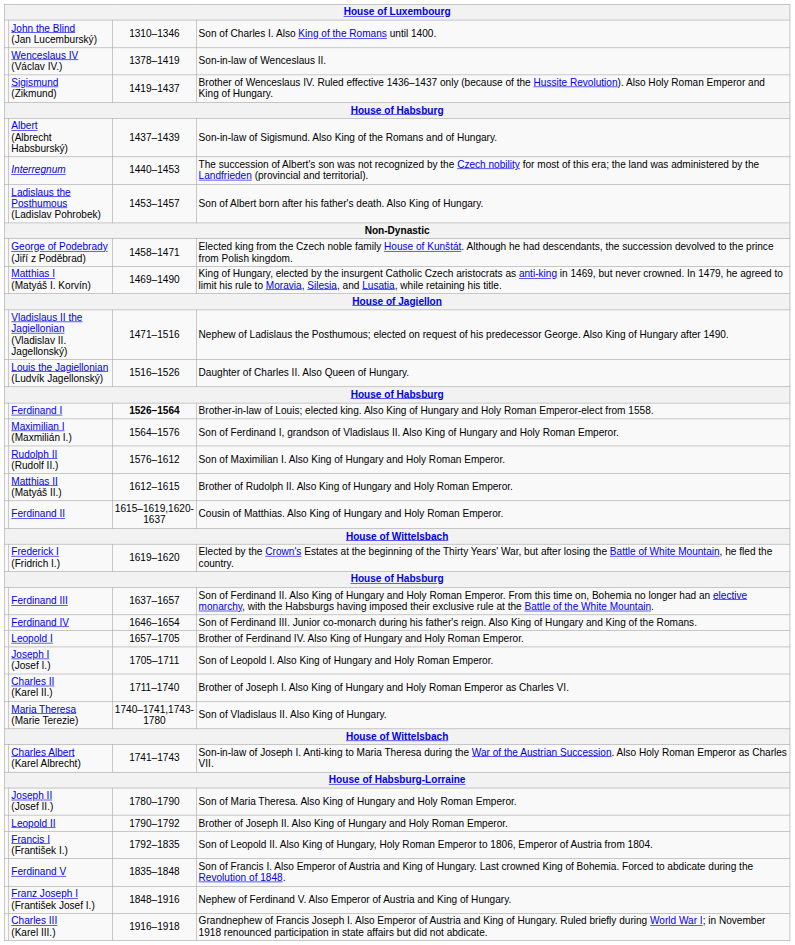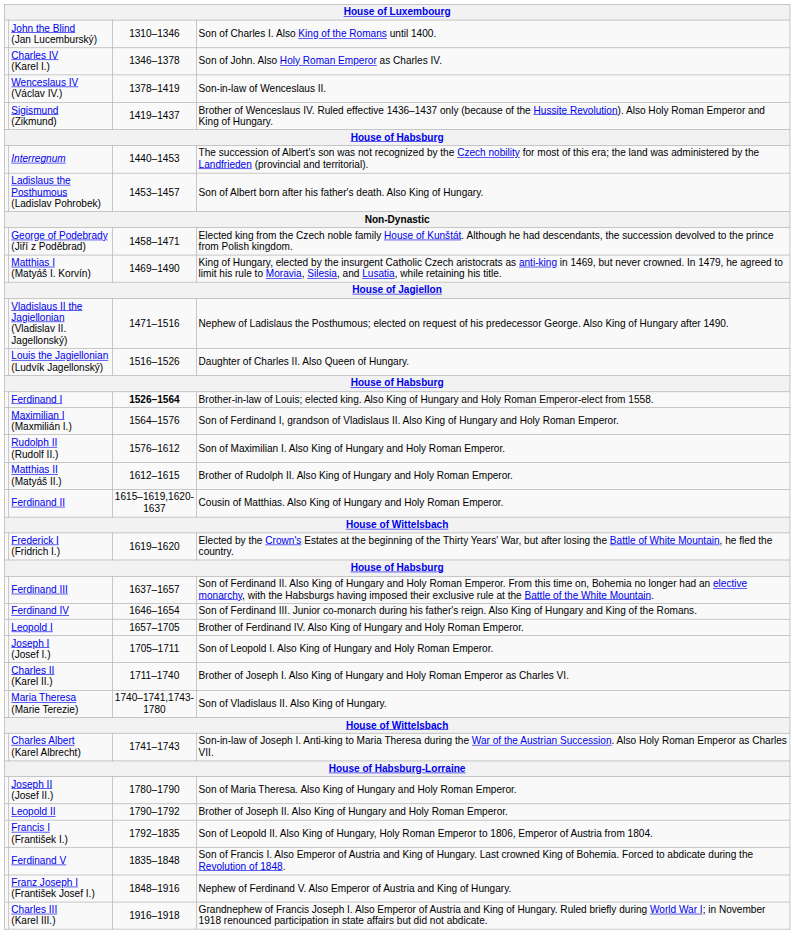 <table class="wikitable">
 <tr>
 <th colspan=4><a href='#'>House of Luxembourg</a></th>
 </tr>
 <tr>
 <td></td>
 <td><a href='#'>John the Blind</a><br>(Jan Lucemburský)</td>
 <td align="center">1310–1346</td>
 <td>Son of Charles I. Also <a href='#'>King of the Romans</a> until 1400.</td>
+</tr>
+<tr>
+<td></td>
+<td><a href='#'>Charles IV</a><br>(Karel I.)</td>
+<td align="center">1346–1378</td>
+<td>Son of John. Also <a href='#'>Holy Roman Emperor</a> as Charles IV.</td>
 </tr>
 <tr>
 <td></td>
 <td><a href='#'>Wenceslaus IV</a><br>(Václav IV.)</td>
 <td align="center">1378–1419</td>
 <td>Son-in-law of Wenceslaus II.</td>
 </tr>
 <tr>
 <td></td>
 <td><a href='#'>Sigismund</a><br>(Zikmund)</td>
 <td align="center">1419–1437</td>
 <td>Brother of Wenceslaus IV. Ruled effective 1436–1437 only (because of the <a href='#'>Hussite Revolution</a>). Also Holy Roman Emperor and King of Hungary.</td>
 </tr>
 <tr>
 <th colspan=4><a href='#'>House of Habsburg</a></th>
-</tr>
-<tr>
-<td></td>
-<td><a href='#'>Albert</a><br>(Albrecht Habsburský)</td>
-<td align="center">1437–1439</td>
-<td>Son-in-law of Sigismund. Also King of the Romans and of Hungary.</td>
 </tr>
 <tr>
 <td></td>
 <td><em><a href='#'>Interregnum</a></em></td>
 <td align="center">1440–1453</td>
 <td>The succession of Albert's son was not recognized by the <a href='#'>Czech nobility</a> for most of this era; the land was administered by the <a href='#'>Landfrieden</a> (provincial and territorial).</td>
 </tr>
 <tr>
 <td></td>
 <td><a href='#'>Ladislaus the Posthumous</a><br>(Ladislav Pohrobek)</td>
 <td align="center">1453–1457</td>
 <td>Son of Albert born after his father's death. Also King of Hungary.</td>
 </tr>
 <tr>
 <th colspan=4>Non-Dynastic</th>
 </tr>
 <tr>
 <td></td>
 <td><a href='#'>George of Podebrady</a><br>(Jiří z Poděbrad)</td>
 <td align="center">1458–1471</td>
 <td>Elected king from the Czech noble family <a href='#'>House of Kunštát</a>. Although he had descendants, the succession devolved to the prince from Polish kingdom.</td>
 </tr>
 <tr>
 <td></td>
 <td><a href='#'>Matthias I</a><br>(Matyáš I. Korvín)</td>
 <td align="center">1469–1490</td>
 <td>King of Hungary, elected by the insurgent Catholic Czech aristocrats as <a href='#'>anti-king</a> in 1469, but never crowned. In 1479, he agreed to limit his rule to <a href='#'>Moravia</a>, <a href='#'>Silesia</a>, and <a href='#'>Lusatia</a>, while retaining his title.</td>
 </tr>
 <tr>
 <th colspan=4><a href='#'>House of Jagiellon</a></th>
 </tr>
 <tr>
 <td></td>
 <td><a href='#'>Vladislaus II the Jagiellonian</a><br>(Vladislav II. Jagellonský)</td>
 <td align="center">1471–1516</td>
 <td>Nephew of Ladislaus the Posthumous; elected on request of his predecessor George. Also King of Hungary after 1490.</td>
 </tr>
 <tr>
 <td></td>
 <td><a href='#'>Louis the Jagiellonian</a><br>(Ludvík Jagellonský)</td>
 <td align="center">1516–1526</td>
 <td>Daughter of Charles II. Also Queen of Hungary.</td>
 </tr>
 <tr>
 <th colspan=4><a href='#'>House of Habsburg</a></th>
 </tr>
 <tr>
 <td></td>
 <td><a href='#'>Ferdinand I</a></td>
 <td align="center"><strong>1526–1564</strong></td>
 <td>Brother-in-law of Louis; elected king. Also King of Hungary and Holy Roman Emperor-elect from 1558.</td>
 </tr>
 <tr>
 <td></td>
 <td><a href='#'>Maximilian I</a><br>(Maxmilián I.)</td>
 <td align="center">1564–1576</td>
 <td>Son of Ferdinand I, grandson of Vladislaus II. Also King of Hungary and Holy Roman Emperor.</td>
 </tr>
 <tr>
 <td></td>
 <td><a href='#'>Rudolph II</a><br>(Rudolf II.)</td>
 <td align="center">1576–1612</td>
 <td>Son of Maximilian I. Also King of Hungary and Holy Roman Emperor.</td>
 </tr>
 <tr>
 <td></td>
 <td><a href='#'>Matthias II</a><br>(Matyáš II.)</td>
 <td align="center">1612–1615</td>
 <td>Brother of Rudolph II. Also King of Hungary and Holy Roman Emperor.</td>
 </tr>
 <tr>
 <td></td>
 <td><a href='#'>Ferdinand II</a></td>
 <td align="center">1615–1619,1620-1637</td>
 <td>Cousin of Matthias. Also King of Hungary and Holy Roman Emperor.</td>
 </tr>
 <tr>
 <th colspan=4><a href='#'>House of Wittelsbach</a></th>
 </tr>
 <tr>
 <td></td>
 <td><a href='#'>Frederick I</a><br>(Fridrich I.)</td>
 <td align="center">1619–1620</td>
 <td>Elected by the <a href='#'>Crown's</a> Estates at the beginning of the Thirty Years' War, but after losing the <a href='#'>Battle of White Mountain</a>, he fled the country.</td>
 </tr>
 <tr>
 <th colspan=4><a href='#'>House of Habsburg</a></th>
 </tr>
 <tr>
 <td></td>
 <td><a href='#'>Ferdinand III</a></td>
 <td align="center">1637–1657</td>
 <td>Son of Ferdinand II. Also King of Hungary and Holy Roman Emperor. From this time on, Bohemia no longer had an <a href='#'>elective monarchy</a>, with the Habsburgs having imposed their exclusive rule at the <a href='#'>Battle of the White Mountain</a>.</td>
 </tr>
 <tr>
 <td></td>
 <td><a href='#'>Ferdinand IV</a></td>
 <td align="center">1646–1654</td>
 <td>Son of Ferdinand III. Junior co-monarch during his father's reign. Also King of Hungary and King of the Romans.</td>
 </tr>
 <tr>
 <td></td>
 <td><a href='#'>Leopold I</a></td>
 <td align="center">1657–1705</td>
 <td>Brother of Ferdinand IV. Also King of Hungary and Holy Roman Emperor.</td>
 </tr>
 <tr>
 <td></td>
 <td><a href='#'>Joseph I</a><br>(Josef I.)</td>
 <td align="center">1705–1711</td>
 <td>Son of Leopold I. Also King of Hungary and Holy Roman Emperor.</td>
 </tr>
 <tr>
 <td></td>
 <td><a href='#'>Charles II</a><br>(Karel II.)</td>
 <td align="center">1711–1740</td>
 <td>Brother of Joseph I. Also King of Hungary and Holy Roman Emperor as Charles VI.</td>
 </tr>
 <tr>
 <td></td>
 <td><a href='#'>Maria Theresa</a><br>(Marie Terezie)</td>
 <td align="center">1740–1741,1743-1780</td>
 <td>Son of Vladislaus II. Also King of Hungary.</td>
 </tr>
 <tr>
 <th colspan=4><a href='#'>House of Wittelsbach</a></th>
 </tr>
 <tr>
 <td></td>
 <td><a href='#'>Charles Albert</a><br>(Karel Albrecht)</td>
 <td align="center">1741–1743</td>
 <td>Son-in-law of Joseph I. Anti-king to Maria Theresa during the <a href='#'>War of the Austrian Succession</a>. Also Holy Roman Emperor as Charles VII.</td>
 </tr>
 <tr>
 <th colspan=4><a href='#'>House of Habsburg-Lorraine</a></th>
 </tr>
 <tr>
 <td></td>
 <td><a href='#'>Joseph II</a><br>(Josef II.)</td>
 <td align="center">1780–1790</td>
 <td>Son of Maria Theresa. Also King of Hungary and Holy Roman Emperor.</td>
 </tr>
 <tr>
 <td></td>
 <td><a href='#'>Leopold II</a></td>
 <td align="center">1790–1792</td>
 <td>Brother of Joseph II. Also King of Hungary and Holy Roman Emperor.</td>
 </tr>
 <tr>
 <td></td>
 <td><a href='#'>Francis I</a><br>(František I.)</td>
 <td align="center">1792–1835</td>
 <td>Son of Leopold II. Also King of Hungary, Holy Roman Emperor to 1806, Emperor of Austria from 1804.</td>
 </tr>
 <tr>
 <td></td>
 <td><a href='#'>Ferdinand V</a></td>
 <td align="center">1835–1848</td>
 <td>Son of Francis I. Also Emperor of Austria and King of Hungary. Last crowned King of Bohemia. Forced to abdicate during the <a href='#'>Revolution of 1848</a>.</td>
 </tr>
 <tr>
 <td></td>
 <td><a href='#'>Franz Joseph I</a><br>(František Josef I.)</td>
 <td align="center">1848–1916</td>
 <td>Nephew of Ferdinand V. Also Emperor of Austria and King of Hungary.</td>
 </tr>
 <tr>
 <td></td>
 <td><a href='#'>Charles III</a><br>(Karel III.)</td>
 <td align="center">1916–1918</td>
 <td>Grandnephew of Francis Joseph I. Also Emperor of Austria and King of Hungary. Ruled briefly during <a href='#'>World War I</a>; in November 1918 renounced participation in state affairs but did not abdicate.</td>
 </tr>
 </table>
